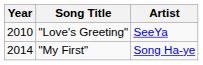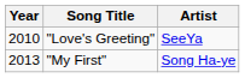 <table class="wikitable">
 <tr>
 <th>Year</th>
 <th>Song Title</th>
 <th>Artist</th>
 </tr>
 <tr>
 <td>2010</td>
 <td> "Love's Greeting"</td>
 <td><a href='#'>SeeYa</a></td>
 </tr>
 <tr>
-<td>2014</td>
+<td>2013</td>
 <td> "My First"</td>
 <td><a href='#'>Song Ha-ye</a></td>
 </tr>
 </table>
